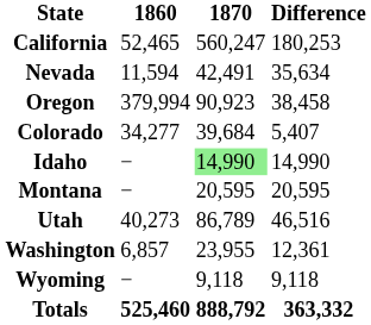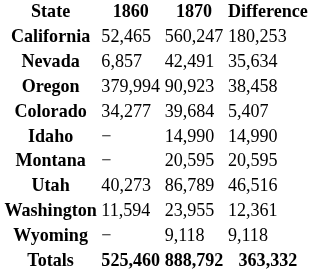 <table class=" wiki table float left">
 <tr>
 <th>State</th>
 <th>1860</th>
 <th>1870</th>
 <th>Difference</th>
 </tr>
 <tr>
 <th>California</th>
 <td>52,465</td>
 <td>560,247</td>
 <td>180,253</td>
 </tr>
 <tr>
 <th>Nevada</th>
-<td>11,594</td>
+<td>6,857</td>
 <td>42,491</td>
 <td>35,634</td>
 </tr>
 <tr>
 <th>Oregon</th>
 <td>379,994</td>
 <td>90,923</td>
 <td>38,458</td>
 </tr>
 <tr>
 <th>Colorado</th>
 <td>34,277</td>
 <td>39,684</td>
 <td>5,407</td>
 </tr>
 <tr>
 <th>Idaho</th>
 <td>−</td>
-<td style="background: lightgreen;">14,990</td>
+<td>14,990</td>
 <td>14,990</td>
 </tr>
 <tr>
 <th>Montana</th>
 <td>−</td>
 <td>20,595</td>
 <td>20,595</td>
 </tr>
 <tr>
 <th>Utah</th>
 <td>40,273</td>
 <td>86,789</td>
 <td>46,516</td>
 </tr>
 <tr>
 <th>Washington</th>
-<td>6,857</td>
+<td>11,594</td>
 <td>23,955</td>
 <td>12,361</td>
 </tr>
 <tr>
 <th>Wyoming</th>
 <td>−</td>
 <td>9,118</td>
 <td>9,118</td>
 </tr>
 <tr>
 <th>Totals</th>
 <th>525,460</th>
 <th>888,792</th>
 <th>363,332</th>
 </tr>
 </table>
